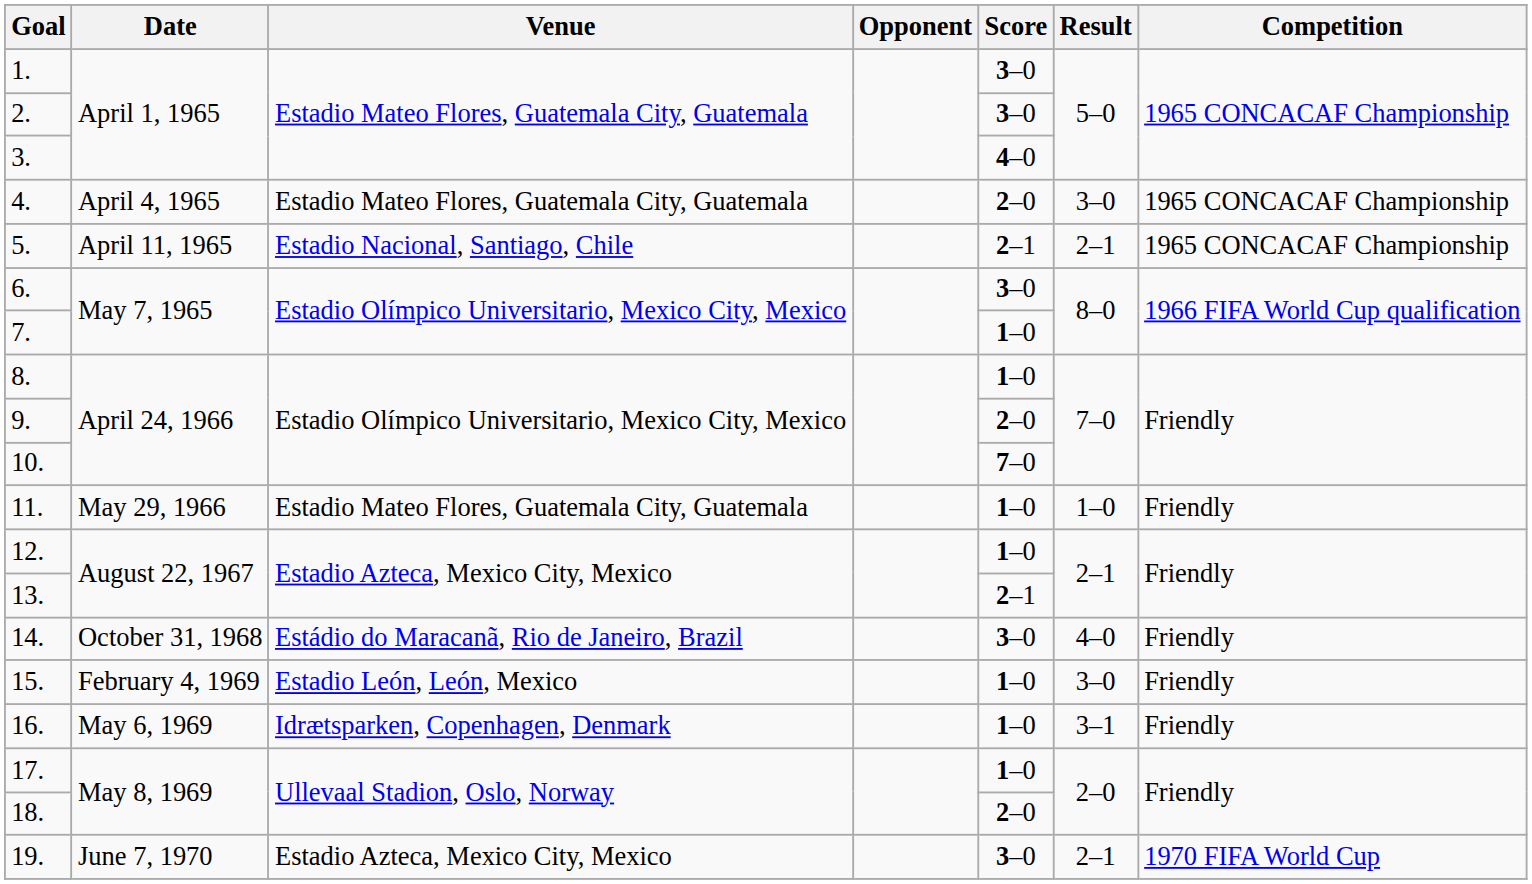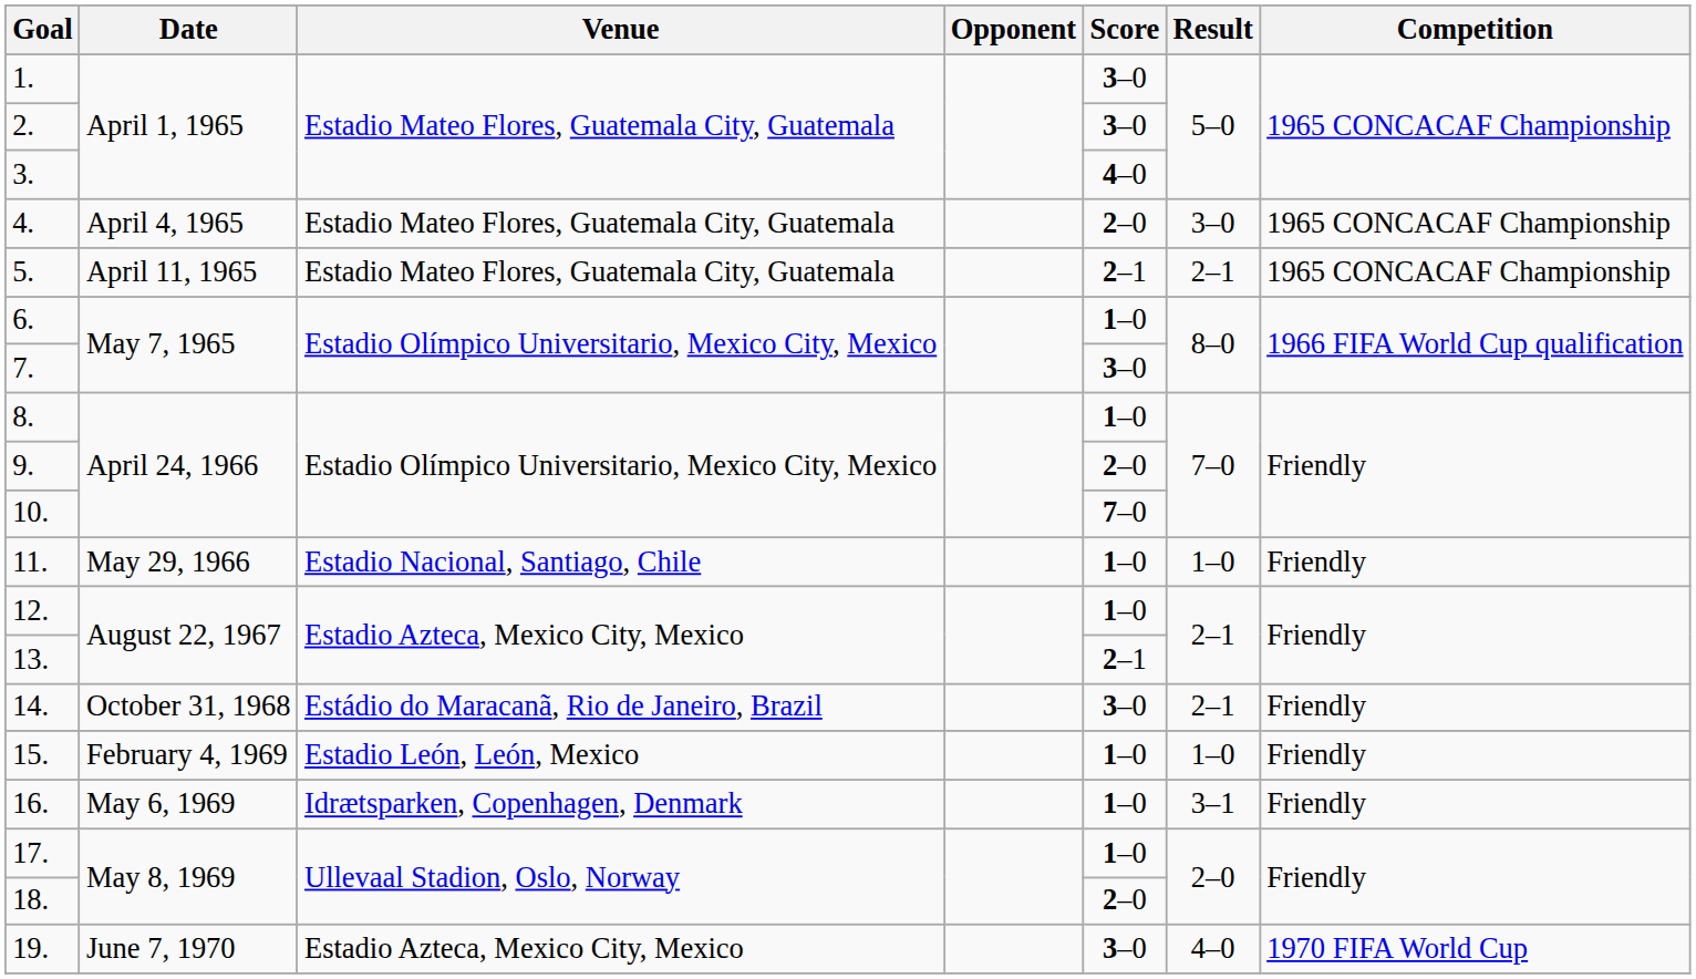 <table class="wikitable collapsible collapsed" style=font-size:90%>
 <tr>
 <th>Goal</th>
 <th>Date</th>
 <th>Venue</th>
 <th>Opponent</th>
 <th>Score</th>
 <th>Result</th>
 <th>Competition</th>
 </tr>
 <tr>
 <td>1.</td>
 <td rowspan="3">April 1, 1965</td>
 <td rowspan="3"><a href='#'>Estadio Mateo Flores</a>, <a href='#'>Guatemala City</a>, <a href='#'>Guatemala</a></td>
 <td rowspan="3"></td>
 <td align=center><strong>3</strong>–0</td>
 <td align=center rowspan="3">5–0</td>
 <td rowspan="3"><a href='#'>1965 CONCACAF Championship</a></td>
 </tr>
 <tr>
 <td>2.</td>
 <td align=center><strong>3</strong>–0</td>
 </tr>
 <tr>
 <td>3.</td>
 <td align=center><strong>4</strong>–0</td>
 </tr>
 <tr>
 <td>4.</td>
 <td>April 4, 1965</td>
 <td>Estadio Mateo Flores, Guatemala City, Guatemala</td>
 <td></td>
 <td align=center><strong>2</strong>–0</td>
 <td align=center>3–0</td>
 <td>1965 CONCACAF Championship</td>
 </tr>
 <tr>
 <td>5.</td>
 <td>April 11, 1965</td>
-<td><a href='#'>Estadio Nacional</a>, <a href='#'>Santiago</a>, <a href='#'>Chile</a></td>
+<td>Estadio Mateo Flores, Guatemala City, Guatemala</td>
 <td></td>
 <td align=center><strong>2</strong>–1</td>
 <td align=center>2–1</td>
 <td>1965 CONCACAF Championship</td>
 </tr>
 <tr>
 <td>6.</td>
 <td rowspan="2">May 7, 1965</td>
 <td rowspan="2"><a href='#'>Estadio Olímpico Universitario</a>, <a href='#'>Mexico City</a>, <a href='#'>Mexico</a></td>
 <td rowspan="2"></td>
-<td align=center><strong>3</strong>–0</td>
+<td align=center><strong>1</strong>–0</td>
 <td align=center rowspan="2">8–0</td>
 <td rowspan="2"><a href='#'>1966 FIFA World Cup qualification</a></td>
 </tr>
 <tr>
 <td>7.</td>
-<td align=center><strong>1</strong>–0</td>
+<td align=center><strong>3</strong>–0</td>
 </tr>
 <tr>
 <td>8.</td>
 <td rowspan="3">April 24, 1966</td>
 <td rowspan="3">Estadio Olímpico Universitario, Mexico City, Mexico</td>
 <td rowspan="3"></td>
 <td align=center><strong>1</strong>–0</td>
 <td align=center rowspan="3">7–0</td>
 <td rowspan="3">Friendly</td>
 </tr>
 <tr>
 <td>9.</td>
 <td align=center><strong>2</strong>–0</td>
 </tr>
 <tr>
 <td>10.</td>
 <td align=center><strong>7</strong>–0</td>
 </tr>
 <tr>
 <td>11.</td>
 <td>May 29, 1966</td>
-<td>Estadio Mateo Flores, Guatemala City, Guatemala</td>
+<td><a href='#'>Estadio Nacional</a>, <a href='#'>Santiago</a>, <a href='#'>Chile</a></td>
 <td></td>
 <td align=center><strong>1</strong>–0</td>
 <td align=center>1–0</td>
 <td>Friendly</td>
 </tr>
 <tr>
 <td>12.</td>
 <td rowspan="2">August 22, 1967</td>
 <td rowspan="2"><a href='#'>Estadio Azteca</a>, Mexico City, Mexico</td>
 <td rowspan="2"></td>
 <td align=center><strong>1</strong>–0</td>
 <td align=center rowspan="2">2–1</td>
 <td rowspan="2">Friendly</td>
 </tr>
 <tr>
 <td>13.</td>
 <td align=center><strong>2</strong>–1</td>
 </tr>
 <tr>
 <td>14.</td>
 <td>October 31, 1968</td>
 <td><a href='#'>Estádio do Maracanã</a>, <a href='#'>Rio de Janeiro</a>, <a href='#'>Brazil</a></td>
 <td></td>
 <td align=center><strong>3</strong>–0</td>
-<td align=center>4–0</td>
+<td align=center>2–1</td>
 <td>Friendly</td>
 </tr>
 <tr>
 <td>15.</td>
 <td>February 4, 1969</td>
 <td><a href='#'>Estadio León</a>, <a href='#'>León</a>, Mexico</td>
 <td></td>
 <td align=center><strong>1</strong>–0</td>
-<td align=center>3–0</td>
+<td align=center>1–0</td>
 <td>Friendly</td>
 </tr>
 <tr>
 <td>16.</td>
 <td>May 6, 1969</td>
 <td><a href='#'>Idrætsparken</a>, <a href='#'>Copenhagen</a>, <a href='#'>Denmark</a></td>
 <td></td>
 <td align=center><strong>1</strong>–0</td>
 <td align=center>3–1</td>
 <td>Friendly</td>
 </tr>
 <tr>
 <td>17.</td>
 <td rowspan="2">May 8, 1969</td>
 <td rowspan="2"><a href='#'>Ullevaal Stadion</a>, <a href='#'>Oslo</a>, <a href='#'>Norway</a></td>
 <td rowspan="2"></td>
 <td align=center><strong>1</strong>–0</td>
 <td align=center rowspan="2">2–0</td>
 <td rowspan="2">Friendly</td>
 </tr>
 <tr>
 <td>18.</td>
 <td align=center><strong>2</strong>–0</td>
 </tr>
 <tr>
 <td>19.</td>
 <td>June 7, 1970</td>
 <td>Estadio Azteca, Mexico City, Mexico</td>
 <td></td>
 <td align=center><strong>3</strong>–0</td>
-<td align=center>2–1</td>
+<td align=center>4–0</td>
 <td><a href='#'>1970 FIFA World Cup</a></td>
 </tr>
 </table>
